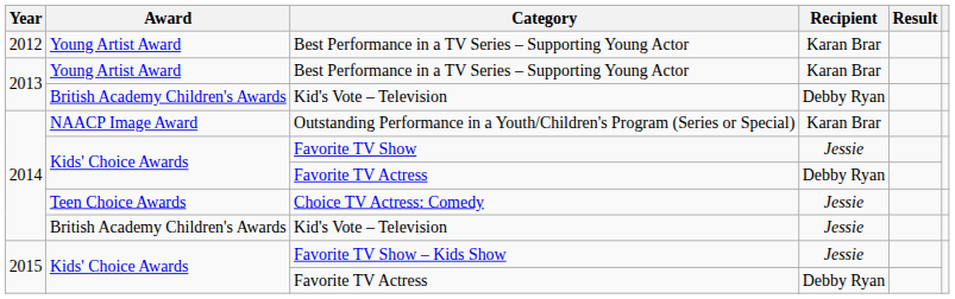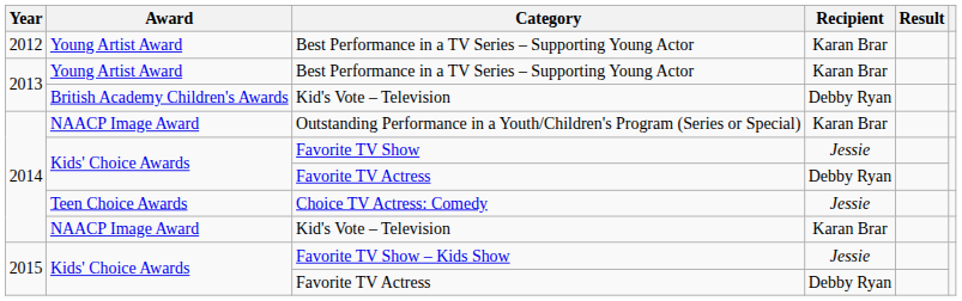 <table class="wikitable plainrowheaders sortable">
 <tr>
 <th scope="col">Year</th>
 <th scope="col">Award</th>
 <th scope="col">Category</th>
 <th scope="col">Recipient</th>
 <th scope="col">Result</th>
 <th scope="col"></th>
 </tr>
 <tr>
 <td scope="row">2012</td>
 <td><a href='#'>Young Artist Award</a></td>
 <td>Best Performance in a TV Series – Supporting Young Actor</td>
 <td style="text-align:center;">Karan Brar</td>
 <td></td>
 <td style="text-align:center;"></td>
 </tr>
 <tr>
 <td scope="row" rowspan="2">2013</td>
 <td><a href='#'>Young Artist Award</a></td>
 <td>Best Performance in a TV Series – Supporting Young Actor</td>
 <td style="text-align:center;">Karan Brar</td>
 <td></td>
 <td style="text-align:center;"></td>
 </tr>
 <tr>
 <td scope="row"><a href='#'>British Academy Children's Awards</a></td>
 <td>Kid's Vote – Television</td>
 <td style="text-align:center;">Debby Ryan</td>
 <td></td>
 <td style="text-align:center;"></td>
 </tr>
 <tr>
 <td scope="row" rowspan="5">2014</td>
 <td><a href='#'>NAACP Image Award</a></td>
 <td>Outstanding Performance in a Youth/Children's Program (Series or Special)</td>
 <td style="text-align:center;">Karan Brar</td>
 <td></td>
 <td style="text-align:center;"></td>
 </tr>
 <tr>
 <td scope="row" rowspan="2"><a href='#'>Kids' Choice Awards</a></td>
 <td><a href='#'>Favorite TV Show</a></td>
 <td style="text-align:center;"><em>Jessie</em></td>
 <td></td>
 <td style="text-align:center;" rowspan="2"></td>
 </tr>
 <tr>
 <td scope="row"><a href='#'>Favorite TV Actress</a></td>
 <td style="text-align:center;">Debby Ryan</td>
 <td></td>
 </tr>
 <tr>
 <td scope="row"><a href='#'>Teen Choice Awards</a></td>
 <td><a href='#'>Choice TV Actress: Comedy</a></td>
 <td style="text-align:center;"><em>Jessie</em></td>
 <td></td>
 <td style="text-align:center;"></td>
 </tr>
 <tr>
-<td scope="row">British Academy Children's Awards</td>
+<td><a href='#'>NAACP Image Award</a></td>
 <td>Kid's Vote – Television</td>
-<td style="text-align:center;"><em>Jessie</em></td>
+<td style="text-align:center;">Karan Brar</td>
 <td></td>
 <td style="text-align:center;"></td>
 </tr>
 <tr>
 <td scope="row" rowspan="2">2015</td>
 <td scope="row" rowspan="2"><a href='#'>Kids' Choice Awards</a></td>
 <td><a href='#'>Favorite TV Show – Kids Show</a></td>
 <td style="text-align:center;"><em>Jessie</em></td>
 <td></td>
 <td style="text-align:center;" rowspan="2"></td>
 </tr>
 <tr>
 <td scope="row">Favorite TV Actress</td>
 <td style="text-align:center;">Debby Ryan</td>
 <td></td>
 </tr>
 </table>
